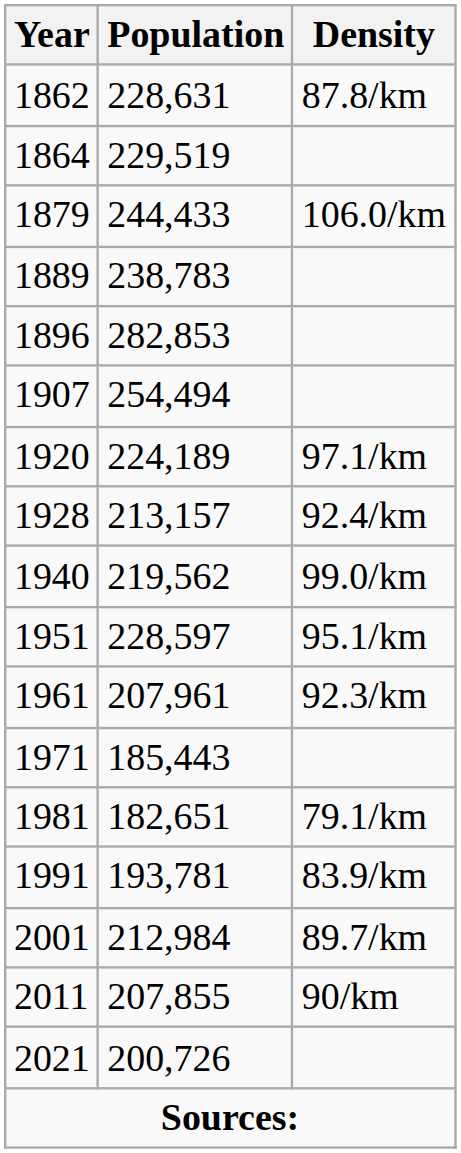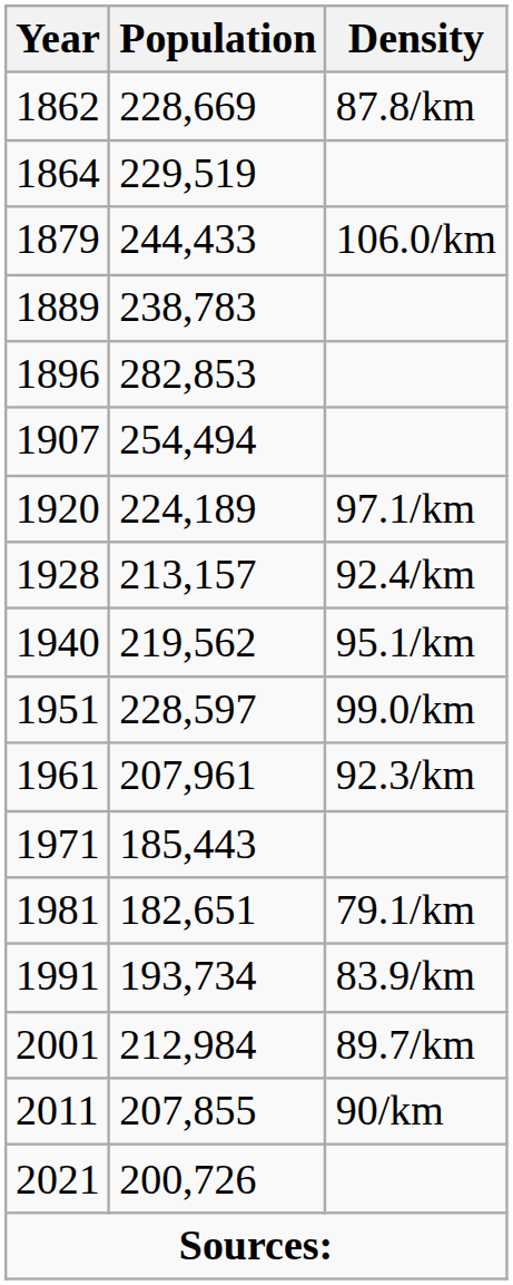 <table class="wikitable sortable">
 <tr>
 <th>Year</th>
 <th>Population</th>
 <th>Density</th>
 </tr>
 <tr>
 <td>1862</td>
-<td>228,631</td>
+<td>228,669</td>
 <td>87.8/km</td>
 </tr>
 <tr>
 <td>1864</td>
 <td>229,519</td>
 <td></td>
 </tr>
 <tr>
 <td>1879</td>
 <td>244,433</td>
 <td>106.0/km</td>
 </tr>
 <tr>
 <td>1889</td>
 <td>238,783</td>
 <td></td>
 </tr>
 <tr>
 <td>1896</td>
 <td>282,853</td>
 <td></td>
 </tr>
 <tr>
 <td>1907</td>
 <td>254,494</td>
 <td></td>
 </tr>
 <tr>
 <td>1920</td>
 <td>224,189</td>
 <td>97.1/km</td>
 </tr>
 <tr>
 <td>1928</td>
 <td>213,157</td>
 <td>92.4/km</td>
 </tr>
 <tr>
 <td>1940</td>
 <td>219,562</td>
-<td>99.0/km</td>
+<td>95.1/km</td>
 </tr>
 <tr>
 <td>1951</td>
 <td>228,597</td>
-<td>95.1/km</td>
+<td>99.0/km</td>
 </tr>
 <tr>
 <td>1961</td>
 <td>207,961</td>
 <td>92.3/km</td>
 </tr>
 <tr>
 <td>1971</td>
 <td>185,443</td>
 <td></td>
 </tr>
 <tr>
 <td>1981</td>
 <td>182,651</td>
 <td>79.1/km</td>
 </tr>
 <tr>
 <td>1991</td>
-<td>193,781</td>
+<td>193,734</td>
 <td>83.9/km</td>
 </tr>
 <tr>
 <td>2001</td>
 <td>212,984</td>
 <td>89.7/km</td>
 </tr>
 <tr>
 <td>2011</td>
 <td>207,855</td>
 <td>90/km</td>
 </tr>
 <tr>
 <td>2021</td>
 <td>200,726</td>
 <td></td>
 </tr>
 <tr>
 <td colspan="3" style="text-align: center;"><strong>Sources:</strong></td>
 </tr>
 </table>
